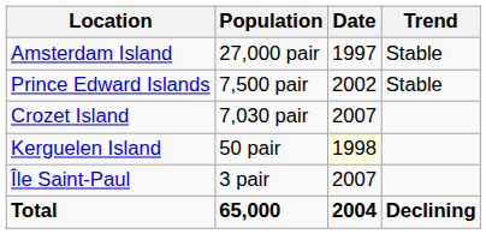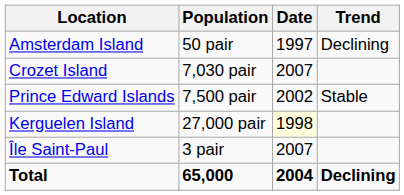 <table class="wikitable" style="float: right;">
 <tr>
 <th>Location</th>
 <th>Population</th>
 <th>Date</th>
 <th>Trend</th>
 </tr>
 <tr>
 <td><a href='#'>Amsterdam Island</a></td>
-<td>27,000 pair</td>
+<td>50 pair</td>
 <td>1997</td>
-<td>Stable</td>
+<td>Declining</td>
+</tr>
+<tr>
+<td><a href='#'>Crozet Island</a></td>
+<td>7,030 pair</td>
+<td>2007</td>
+<td></td>
 </tr>
 <tr>
 <td><a href='#'>Prince Edward Islands</a></td>
 <td>7,500 pair</td>
 <td>2002</td>
 <td>Stable</td>
 </tr>
 <tr>
-<td><a href='#'>Crozet Island</a></td>
-<td>7,030 pair</td>
-<td>2007</td>
-<td></td>
-</tr>
-<tr>
 <td><a href='#'>Kerguelen Island</a></td>
-<td>50 pair</td>
+<td>27,000 pair</td>
 <td style="background: lightyellow;">1998</td>
 <td></td>
 </tr>
 <tr>
 <td><a href='#'>Île Saint-Paul</a></td>
 <td>3 pair</td>
 <td>2007</td>
 <td></td>
 </tr>
 <tr>
 <td><strong>Total</strong></td>
 <td><strong>65,000</strong></td>
 <td><strong>2004</strong></td>
 <td><strong>Declining</strong></td>
 </tr>
 </table>
